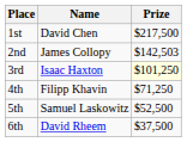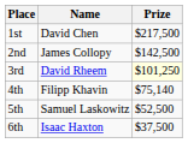 <table class="wikitable">
 <tr>
 <th>Place</th>
 <th>Name</th>
 <th>Prize</th>
 </tr>
 <tr>
 <td>1st</td>
 <td> David Chen</td>
 <td>$217,500</td>
 </tr>
 <tr>
 <td>2nd</td>
 <td> James Collopy</td>
-<td>$142,503</td>
+<td>$142,500</td>
 </tr>
 <tr>
 <td>3rd</td>
-<td> <a href='#'>Isaac Haxton</a></td>
+<td> <a href='#'>David Rheem</a></td>
 <td style="background: lightyellow;">$101,250</td>
 </tr>
 <tr>
 <td>4th</td>
 <td> Filipp Khavin</td>
-<td>$71,250</td>
+<td>$75,140</td>
 </tr>
 <tr>
 <td>5th</td>
 <td> Samuel Laskowitz</td>
 <td>$52,500</td>
 </tr>
 <tr>
 <td>6th</td>
-<td> <a href='#'>David Rheem</a></td>
+<td> <a href='#'>Isaac Haxton</a></td>
 <td>$37,500</td>
 </tr>
 </table>
